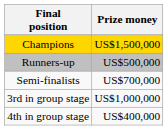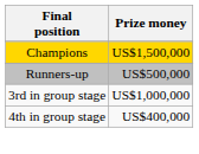 <table Class="wikitable" style="text-align: center;" style="font-size: 95%">
 <tr>
 <th>Final<br>position</th>
 <th>Prize money</th>
 </tr>
 <tr>
 </tr>
 <tr style="background:gold;">
 <td>Champions</td>
 <td align=right>US$1,500,000</td>
 </tr>
 <tr>
 </tr>
 <tr style="background:silver;">
 <td>Runners-up</td>
 <td align=right>US$500,000</td>
 </tr>
 <tr>
-<td>Semi-finalists</td>
-<td align=right>US$700,000</td>
-</tr>
-<tr>
 <td>3rd in group stage</td>
 <td align=right>US$1,000,000</td>
 </tr>
 <tr>
 <td>4th in group stage</td>
 <td align=right>US$400,000</td>
 </tr>
 </table>
